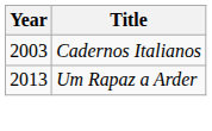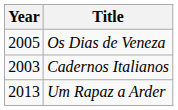 <table class="wikitable">
 <tr>
 <th>Year</th>
 <th>Title</th>
+</tr>
+<tr>
+<td>2005</td>
+<td><em>Os Dias de Veneza</em></td>
 </tr>
 <tr>
 <td>2003</td>
 <td><em>Cadernos Italianos</em></td>
 </tr>
 <tr>
 <td>2013</td>
 <td><em>Um Rapaz a Arder</em></td>
 </tr>
 </table>
